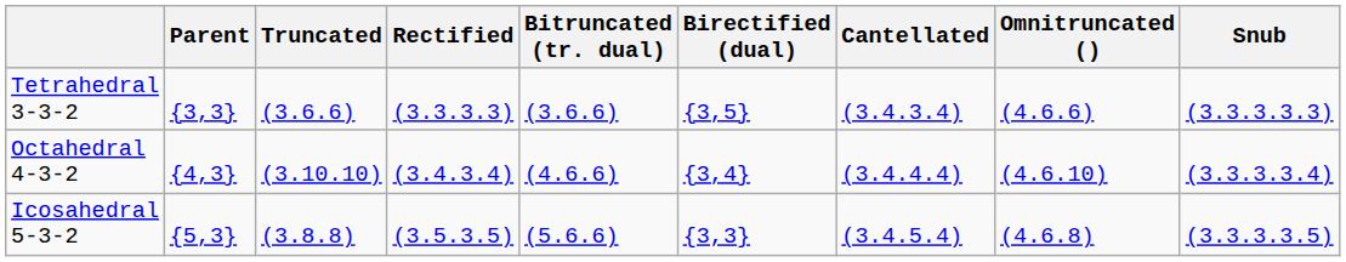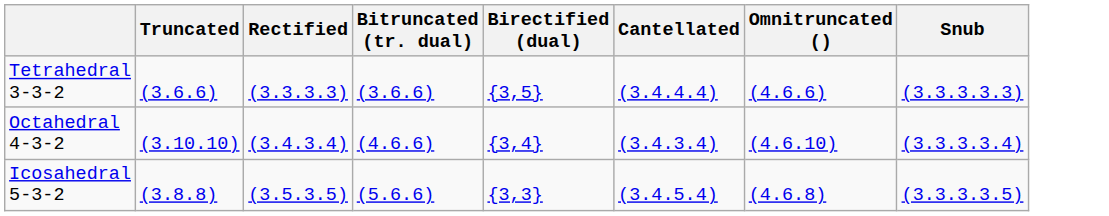 <table class="wikitable">
 <tr>
 <th></th>
-<th>Parent</th>
 <th>Truncated</th>
 <th>Rectified</th>
 <th>Bitruncated<br>(tr. dual)</th>
 <th>Birectified<br>(dual)</th>
 <th>Cantellated</th>
 <th>Omnitruncated<br>()</th>
 <th>Snub</th>
 </tr>
 <tr>
 <td><a href='#'>Tetrahedral</a><br>3-3-2</td>
-<td><br><a href='#'>{3,3}</a></td>
 <td><br><a href='#'>(3.6.6)</a></td>
 <td><br><a href='#'>(3.3.3.3)</a></td>
 <td><br><a href='#'>(3.6.6)</a></td>
 <td><br><a href='#'>{3,5}</a></td>
-<td><br><a href='#'>(3.4.3.4)</a></td>
+<td><br><a href='#'>(3.4.4.4)</a></td>
 <td><br><a href='#'>(4.6.6)</a></td>
 <td><br><a href='#'>(3.3.3.3.3)</a></td>
 </tr>
 <tr>
 <td><a href='#'>Octahedral</a><br>4-3-2</td>
-<td><br><a href='#'>{4,3}</a></td>
 <td><br><a href='#'>(3.10.10)</a></td>
 <td><br><a href='#'>(3.4.3.4)</a></td>
 <td><br><a href='#'>(4.6.6)</a></td>
 <td><br><a href='#'>{3,4}</a></td>
-<td><br><a href='#'>(3.4.4.4)</a></td>
+<td><br><a href='#'>(3.4.3.4)</a></td>
 <td><br><a href='#'>(4.6.10)</a></td>
 <td><br><a href='#'>(3.3.3.3.4)</a></td>
 </tr>
 <tr>
 <td><a href='#'>Icosahedral</a><br>5-3-2</td>
-<td><br><a href='#'>{5,3}</a></td>
 <td><br><a href='#'>(3.8.8)</a></td>
 <td><br><a href='#'>(3.5.3.5)</a></td>
 <td><br><a href='#'>(5.6.6)</a></td>
 <td><br><a href='#'>{3,3}</a></td>
 <td><br><a href='#'>(3.4.5.4)</a></td>
 <td><br><a href='#'>(4.6.8)</a></td>
 <td><br><a href='#'>(3.3.3.3.5)</a></td>
 </tr>
 </table>
